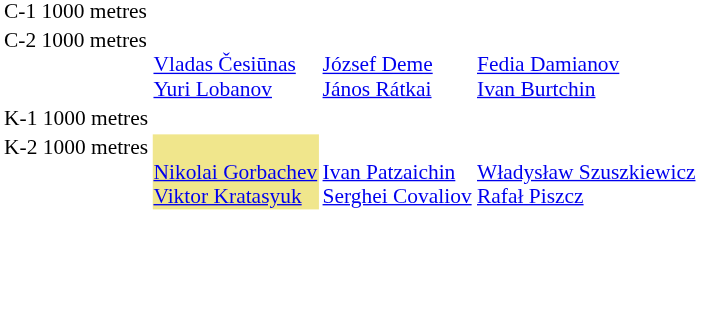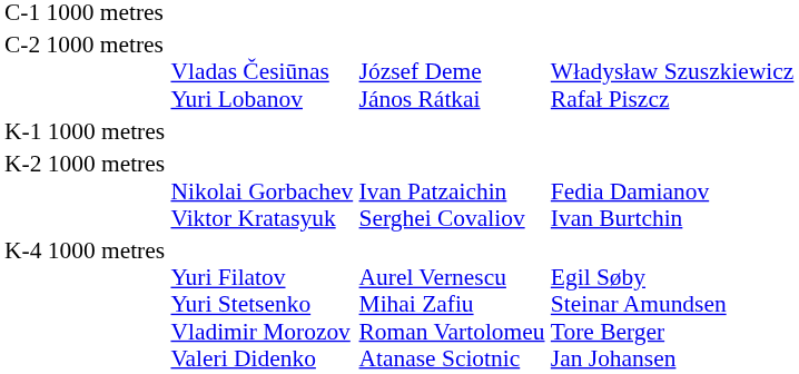 <table>
 <tr valign="top">
 <td>C-1 1000 metres<br></td>
 <td></td>
 <td></td>
 <td></td>
 </tr>
 <tr valign="top">
 <td>C-2 1000 metres<br></td>
 <td> <br><a href='#'>Vladas Česiūnas</a> <br><a href='#'>Yuri Lobanov</a></td>
 <td> <br><a href='#'>József Deme</a> <br><a href='#'>János Rátkai</a></td>
-<td> <br><a href='#'>Fedia Damianov</a> <br><a href='#'>Ivan Burtchin</a></td>
+<td> <br><a href='#'>Władysław Szuszkiewicz</a> <br><a href='#'>Rafał Piszcz</a></td>
 </tr>
 <tr valign="top">
 <td>K-1 1000 metres<br></td>
 <td></td>
 <td></td>
 <td></td>
 </tr>
 <tr valign="top">
 <td>K-2 1000 metres<br></td>
-<td style="background: khaki;"> <br><a href='#'>Nikolai Gorbachev</a> <br><a href='#'>Viktor Kratasyuk</a></td>
+<td> <br><a href='#'>Nikolai Gorbachev</a> <br><a href='#'>Viktor Kratasyuk</a></td>
 <td> <br><a href='#'>Ivan Patzaichin</a> <br><a href='#'>Serghei Covaliov</a></td>
-<td> <br><a href='#'>Władysław Szuszkiewicz</a> <br><a href='#'>Rafał Piszcz</a></td>
+<td> <br><a href='#'>Fedia Damianov</a> <br><a href='#'>Ivan Burtchin</a></td>
+</tr>
+<tr valign="top">
+<td>K-4 1000 metres<br></td>
+<td><br><a href='#'>Yuri Filatov</a><br><a href='#'>Yuri Stetsenko</a><br><a href='#'>Vladimir Morozov</a><br><a href='#'>Valeri Didenko</a></td>
+<td><br><a href='#'>Aurel Vernescu</a><br><a href='#'>Mihai Zafiu</a><br><a href='#'>Roman Vartolomeu</a><br><a href='#'>Atanase Sciotnic</a></td>
+<td><br><a href='#'>Egil Søby</a><br><a href='#'>Steinar Amundsen</a><br><a href='#'>Tore Berger</a><br><a href='#'>Jan Johansen</a></td>
 </tr>
 </table>
